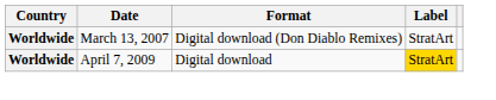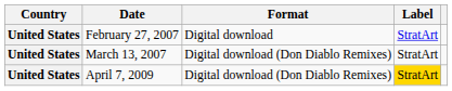 <table class="wikitable plainrowheaders">
 <tr>
 <th scope="col">Country</th>
 <th scope="col">Date</th>
 <th scope="col">Format</th>
 <th scope="col">Label</th>
 <th scope="col"></th>
 </tr>
 <tr>
-<th scope="row">Worldwide</th>
+<th scope="row">United States</th>
+<td>February 27, 2007</td>
+<td>Digital download</td>
+<td><a href='#'>StratArt</a></td>
+<td></td>
+</tr>
+<tr>
+<th scope="row">United States</th>
 <td>March 13, 2007</td>
 <td>Digital download (Don Diablo Remixes)</td>
 <td>StratArt</td>
 <td></td>
 </tr>
 <tr>
-<th scope="row">Worldwide</th>
+<th scope="row">United States</th>
 <td>April 7, 2009</td>
-<td>Digital download</td>
+<td>Digital download (Don Diablo Remixes)</td>
 <td style="background: gold;">StratArt</td>
 <td></td>
 </tr>
 </table>
